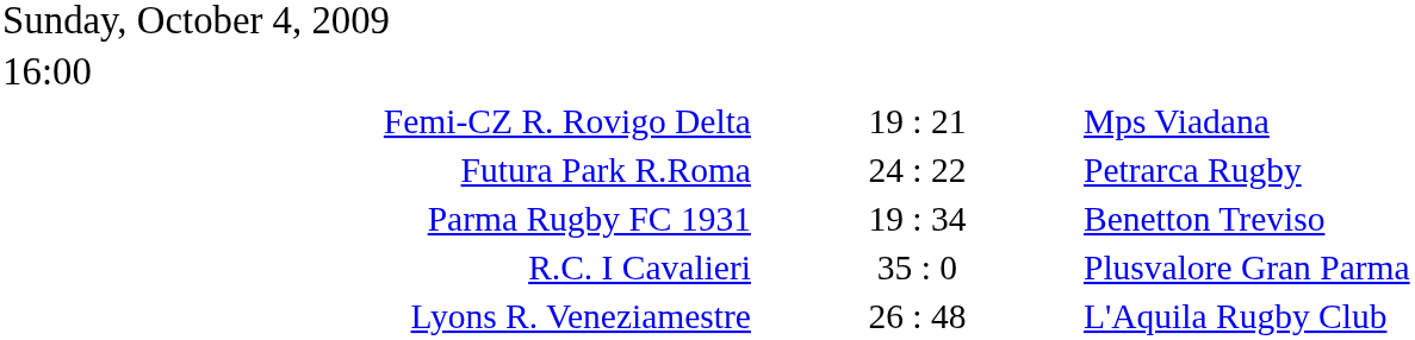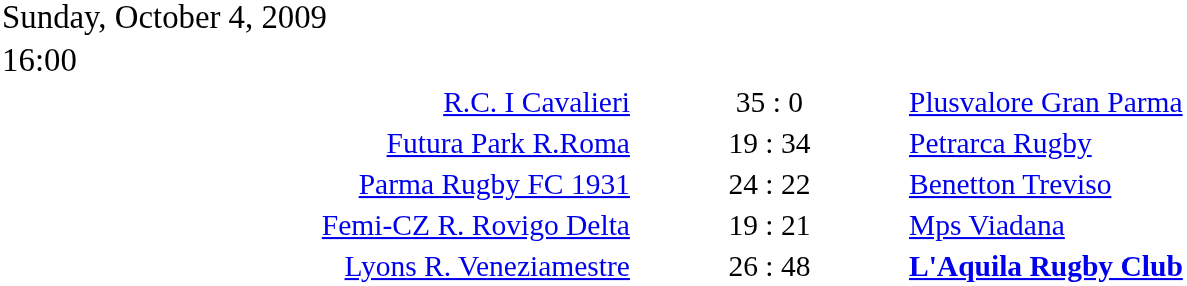 <table style="width:70%;" cellspacing="1">
 <tr>
 <th width=35%></th>
 <th width=15%></th>
 <th></th>
 </tr>
 <tr>
 <td>Sunday, October 4, 2009</td>
 </tr>
 <tr>
 <td>16:00</td>
 </tr>
 <tr style=font-size:90%>
+<td align=right><a href='#'>R.C. I Cavalieri</a></td>
+<td align=center>35 : 0</td>
+<td><a href='#'>Plusvalore Gran Parma</a></td>
+</tr>
+<tr style=font-size:90%>
+<td align=right><a href='#'>Futura Park R.Roma</a></td>
+<td align=center>19 : 34</td>
+<td><a href='#'>Petrarca Rugby</a></td>
+</tr>
+<tr style=font-size:90%>
+<td align=right><a href='#'>Parma Rugby FC 1931</a></td>
+<td align=center>24 : 22</td>
+<td><a href='#'>Benetton Treviso</a></td>
+</tr>
+<tr style=font-size:90%>
 <td align=right><a href='#'>Femi-CZ R. Rovigo Delta</a></td>
 <td align=center>19 : 21</td>
 <td><a href='#'>Mps Viadana</a></td>
 </tr>
 <tr style=font-size:90%>
-<td align=right><a href='#'>Futura Park R.Roma</a></td>
-<td align=center>24 : 22</td>
-<td><a href='#'>Petrarca Rugby</a></td>
-</tr>
-<tr style=font-size:90%>
-<td align=right><a href='#'>Parma Rugby FC 1931</a></td>
-<td align=center>19 : 34</td>
-<td><a href='#'>Benetton Treviso</a></td>
-</tr>
-<tr style=font-size:90%>
-<td align=right><a href='#'>R.C. I Cavalieri</a></td>
-<td align=center>35 : 0</td>
-<td><a href='#'>Plusvalore Gran Parma</a></td>
-</tr>
-<tr style=font-size:90%>
 <td align=right><a href='#'>Lyons R. Veneziamestre</a></td>
 <td align=center>26 : 48</td>
-<td><a href='#'>L'Aquila Rugby Club</a></td>
+<td><strong><a href='#'>L'Aquila Rugby Club</a></strong></td>
 </tr>
 </table>
